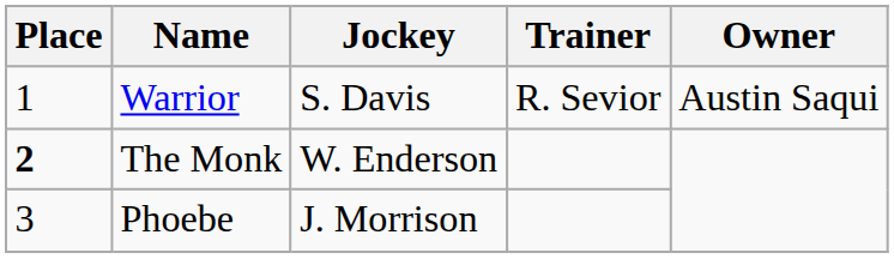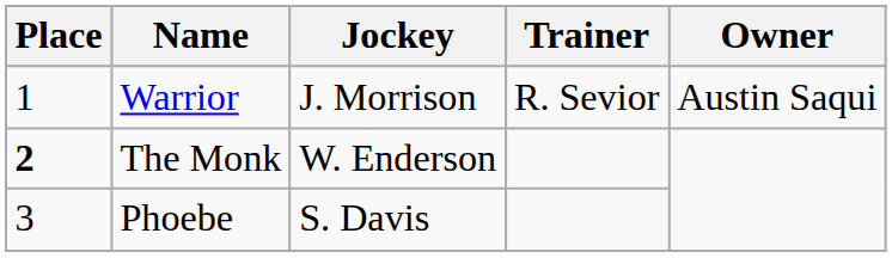 <table class="wikitable">
 <tr>
 <th>Place</th>
 <th>Name</th>
 <th>Jockey</th>
 <th>Trainer</th>
 <th>Owner</th>
 </tr>
 <tr>
 <td>1</td>
 <td><a href='#'>Warrior</a></td>
-<td>S. Davis</td>
+<td>J. Morrison</td>
 <td>R. Sevior</td>
 <td>Austin Saqui</td>
 </tr>
 <tr>
 <td><strong>2</strong></td>
 <td>The Monk</td>
 <td>W. Enderson</td>
 <td></td>
 </tr>
 <tr>
 <td>3</td>
 <td>Phoebe</td>
-<td>J. Morrison</td>
+<td>S. Davis</td>
 <td></td>
 </tr>
 </table>
